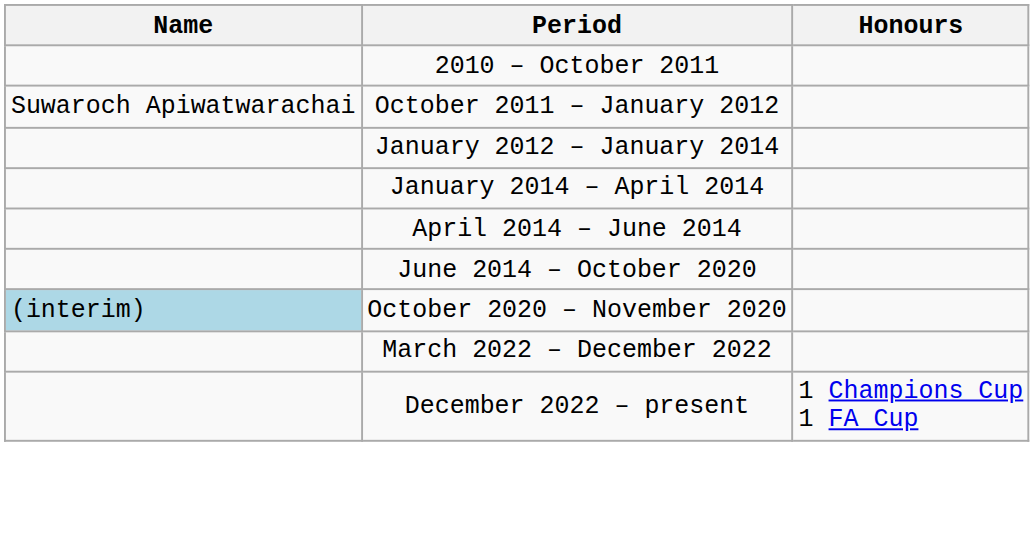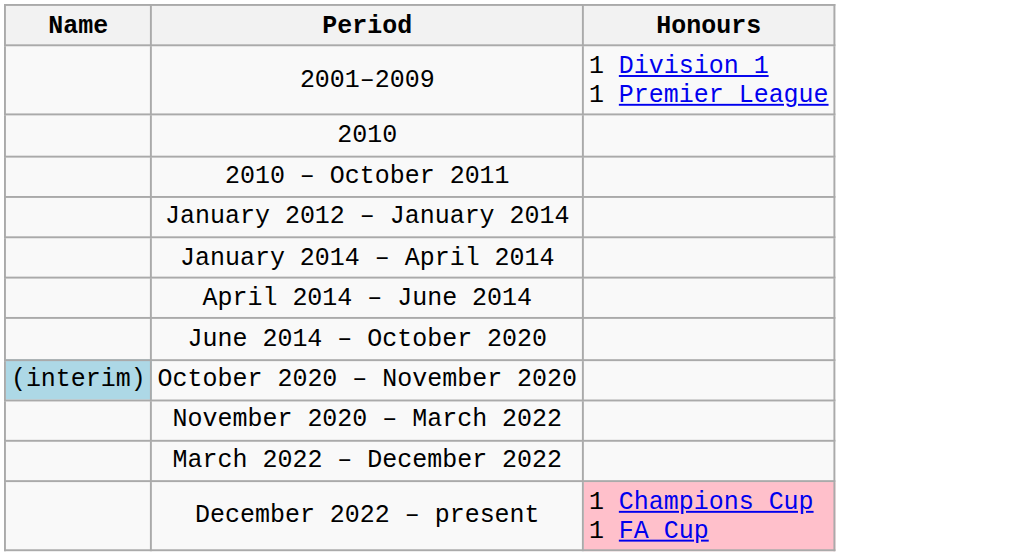 <table class="wikitable">
 <tr>
 <th>Name</th>
 <th>Period</th>
 <th>Honours</th>
 </tr>
 <tr>
 <td> </td>
-<td align="center">2010 – October 2011</td>
+<td align="center">2001–2009</td>
+<td>1 <a href='#'>Division 1</a> <br>1 <a href='#'>Premier League</a></td>
+</tr>
+<tr>
+<td> </td>
+<td align="center">2010</td>
 <td></td>
 </tr>
 <tr>
-<td> Suwaroch Apiwatwarachai</td>
-<td align="center">October 2011 – January 2012</td>
+<td> </td>
+<td align="center">2010 – October 2011</td>
 <td></td>
 </tr>
 <tr>
 <td> </td>
 <td align="center">January 2012 – January 2014</td>
 <td></td>
 </tr>
 <tr>
 <td> </td>
 <td align="center">January 2014 – April 2014</td>
 <td></td>
 </tr>
 <tr>
 <td> </td>
 <td align="center">April 2014 – June 2014</td>
 <td></td>
 </tr>
 <tr>
 <td> </td>
 <td align="center">June 2014 – October 2020</td>
 <td></td>
 </tr>
 <tr>
 <td style="background: lightblue;">  (interim)</td>
 <td align="center">October 2020 – November 2020</td>
 <td></td>
 </tr>
 <tr>
 <td> </td>
+<td align="center">November 2020 – March 2022</td>
+<td></td>
+</tr>
+<tr>
+<td> </td>
 <td align="center">March 2022 – December 2022</td>
 <td></td>
 </tr>
 <tr>
 <td> </td>
 <td align="center">December 2022 – present</td>
-<td>1 <a href='#'>Champions Cup</a> <br>1 <a href='#'>FA Cup</a></td>
+<td style="background: pink;">1 <a href='#'>Champions Cup</a> <br>1 <a href='#'>FA Cup</a></td>
 </tr>
 </table>
